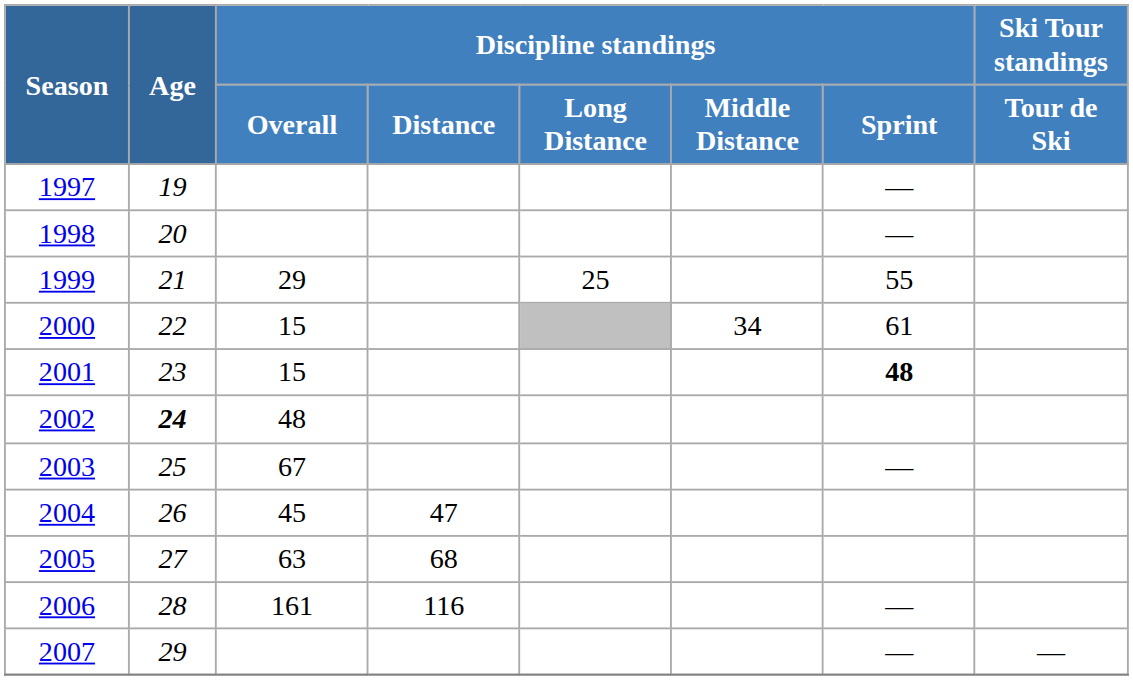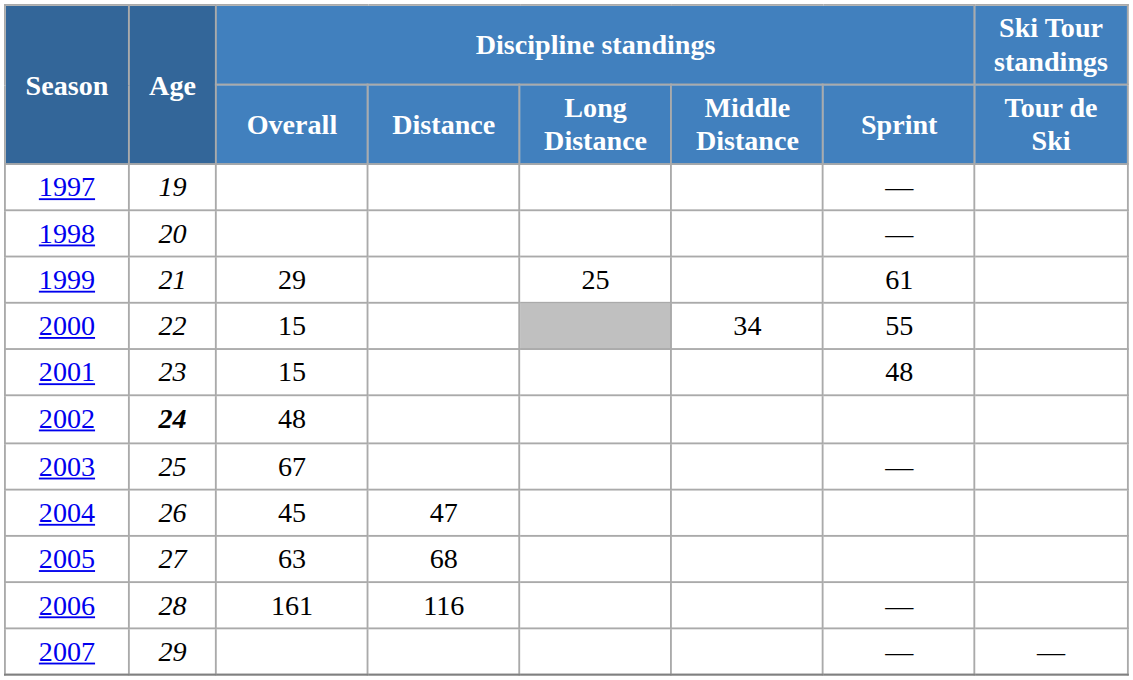 <table class="wikitable" style="font-size:95%; text-align:center; border:grey solid 1px; border-collapse:collapse; background:#ffffff;">
 <tr>
 <th style="background-color:#369; color:white; width:60px;" rowspan="2"> Season </th>
 <th style="background-color:#369; color:white; width:40px;" rowspan="2"> Age </th>
 <th style="background-color:#4180be; color:white;" colspan="5">Discipline standings</th>
 <th style="background-color:#4180be; color:white;" colspan="1">Ski Tour standings</th>
 </tr>
 <tr>
 <th style="background-color:#4180be; color:white; width:75px;">Overall</th>
 <th style="background-color:#4180be; color:white; width:75px;">Distance</th>
 <th style="background-color:#4180be; color:white; width:75px;">Long Distance</th>
 <th style="background-color:#4180be; color:white; width:75px;">Middle Distance</th>
 <th style="background-color:#4180be; color:white; width:75px;">Sprint</th>
 <th style="background-color:#4180be; color:white; width:75px;">Tour de<br>Ski</th>
 </tr>
 <tr>
 <td><a href='#'>1997</a></td>
 <td><em>19</em></td>
 <td></td>
 <td></td>
 <td></td>
 <td></td>
 <td>—</td>
 <td></td>
 </tr>
 <tr>
 <td><a href='#'>1998</a></td>
 <td><em>20</em></td>
 <td></td>
 <td></td>
 <td></td>
 <td></td>
 <td>—</td>
 <td></td>
 </tr>
 <tr>
 <td><a href='#'>1999</a></td>
 <td><em>21</em></td>
 <td>29</td>
 <td></td>
 <td>25</td>
 <td></td>
-<td>55</td>
+<td>61</td>
 <td></td>
 </tr>
 <tr>
 <td><a href='#'>2000</a></td>
 <td><em>22</em></td>
 <td>15</td>
 <td></td>
 <td style="background-color: silver;"></td>
 <td>34</td>
-<td>61</td>
+<td>55</td>
 <td></td>
 </tr>
 <tr>
 <td><a href='#'>2001</a></td>
 <td><em>23</em></td>
 <td>15</td>
 <td></td>
 <td></td>
 <td></td>
-<td><strong>48</strong></td>
+<td>48</td>
 <td></td>
 </tr>
 <tr>
 <td><a href='#'>2002</a></td>
 <td><strong><em>24</em></strong></td>
 <td>48</td>
 <td></td>
 <td></td>
 <td></td>
 <td></td>
 <td></td>
 </tr>
 <tr>
 <td><a href='#'>2003</a></td>
 <td><em>25</em></td>
 <td>67</td>
 <td></td>
 <td></td>
 <td></td>
 <td>—</td>
 <td></td>
 </tr>
 <tr>
 <td><a href='#'>2004</a></td>
 <td><em>26</em></td>
 <td>45</td>
 <td>47</td>
 <td></td>
 <td></td>
 <td></td>
 <td></td>
 </tr>
 <tr>
 <td><a href='#'>2005</a></td>
 <td><em>27</em></td>
 <td>63</td>
 <td>68</td>
 <td></td>
 <td></td>
 <td></td>
 <td></td>
 </tr>
 <tr>
 <td><a href='#'>2006</a></td>
 <td><em>28</em></td>
 <td>161</td>
 <td>116</td>
 <td></td>
 <td></td>
 <td>—</td>
 <td></td>
 </tr>
 <tr>
 <td><a href='#'>2007</a></td>
 <td><em>29</em></td>
 <td></td>
 <td></td>
 <td></td>
 <td></td>
 <td>—</td>
 <td>—</td>
 </tr>
 <tr>
 </tr>
 </table>
